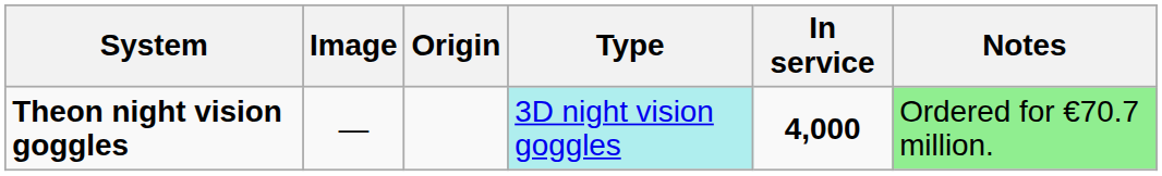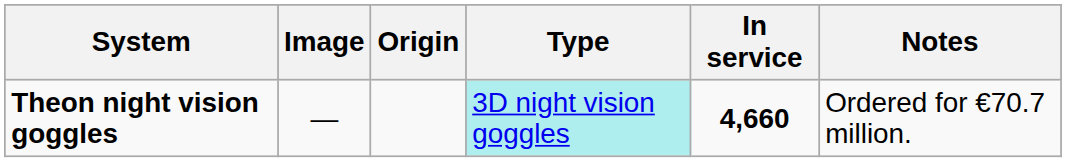 <table class="wikitable">
 <tr>
 <th>System</th>
 <th>Image</th>
 <th>Origin</th>
 <th>Type</th>
 <th>In service</th>
 <th>Notes</th>
 </tr>
 <tr>
 <td><strong>Theon night vision goggles</strong></td>
 <td style="text-align: center; ">—</td>
 <td></td>
 <td style="background: paleturquoise;"><a href='#'>3D night vision goggles</a></td>
-<td style="text-align: center; "><strong>4,000</strong></td>
-<td style="background: lightgreen;">Ordered for €70.7 million.</td>
+<td style="text-align: center; "><strong>4,660</strong></td>
+<td>Ordered for €70.7 million.</td>
 </tr>
 </table>
